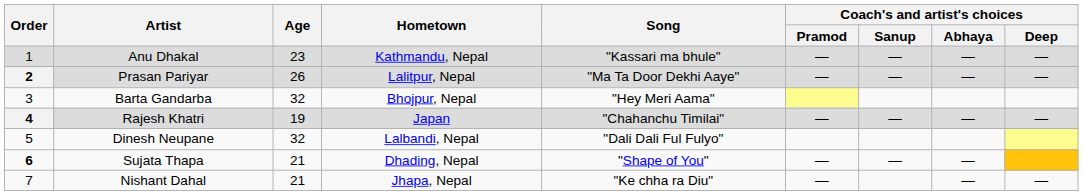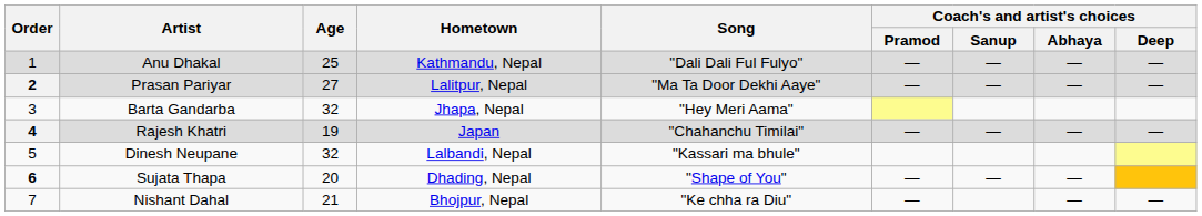 <table class="wikitable plainrowheaders" style="text-align:center; line-height:17px; width:100%;">
 <tr>
 <th rowspan="2" scope="col" style="width:04%;">Order</th>
 <th rowspan="2" scope="col" style="width:18%;">Artist</th>
 <th rowspan="2" scope="col" style="width:04%;">Age</th>
 <th rowspan="2" scope="col" style="width:18%;">Hometown</th>
 <th rowspan="2" scope="col" style="width:20%;">Song</th>
 <th colspan="4">Coach's and artist's choices</th>
 </tr>
 <tr>
 <th scope="col" style="width:06%;">Pramod</th>
 <th scope="col" style="width:06%;">Sanup</th>
 <th scope="col" style="width:06%;">Abhaya</th>
 <th scope="col" style="width:06%;">Deep</th>
 </tr>
 <tr style="background:#DCDCDC;">
 <td scope="row">1</td>
 <td>Anu Dhakal</td>
-<td>23</td>
+<td>25</td>
 <td><a href='#'>Kathmandu</a>, Nepal</td>
-<td>"Kassari ma bhule"</td>
+<td>"Dali Dali Ful Fulyo"</td>
 <td>—</td>
 <td>—</td>
 <td>—</td>
 <td>—</td>
 </tr>
 <tr style="background:#DCDCDC;">
 <th>2</th>
 <td>Prasan Pariyar</td>
-<td>26</td>
+<td>27</td>
 <td><a href='#'>Lalitpur</a>, Nepal</td>
 <td>"Ma Ta Door Dekhi Aaye"</td>
 <td>—</td>
 <td>—</td>
 <td>—</td>
 <td>—</td>
 </tr>
 <tr>
 <td scope="row">3</td>
 <td>Barta Gandarba</td>
 <td>32</td>
-<td><a href='#'>Bhojpur</a>, Nepal</td>
+<td><a href='#'>Jhapa</a>, Nepal</td>
 <td>"Hey Meri Aama"</td>
 <td style="background:#fdfc8f; "><strong></strong></td>
 <td></td>
 <td></td>
 <td></td>
 </tr>
 <tr style="background:#DCDCDC;">
 <th>4</th>
 <td>Rajesh Khatri</td>
 <td>19</td>
 <td><a href='#'>Japan</a></td>
 <td>"Chahanchu Timilai"</td>
 <td>—</td>
 <td>—</td>
 <td>—</td>
 <td>—</td>
 </tr>
 <tr>
 <td scope="row">5</td>
 <td>Dinesh Neupane</td>
 <td>32</td>
 <td><a href='#'>Lalbandi</a>, Nepal</td>
-<td>"Dali Dali Ful Fulyo"</td>
+<td>"Kassari ma bhule"</td>
 <td></td>
 <td></td>
 <td></td>
 <td style="background:#fdfc8f; "></td>
 </tr>
 <tr>
 <td scope="row"><strong>6</strong></td>
 <td>Sujata Thapa</td>
-<td>21</td>
+<td>20</td>
 <td><a href='#'>Dhading</a>, Nepal</td>
 <td>"<a href='#'>Shape of You</a>"</td>
 <td>—</td>
 <td>—</td>
 <td>—</td>
 <td style="background:#ffc40c; "><strong></strong></td>
 </tr>
 <tr>
 <td scope="row">7</td>
 <td>Nishant Dahal</td>
 <td>21</td>
-<td><a href='#'>Jhapa</a>, Nepal</td>
+<td><a href='#'>Bhojpur</a>, Nepal</td>
 <td>"Ke chha ra Diu"</td>
 <td>—</td>
 <td style+"background:#ffc40c; "><strong></strong></td>
 <td>—</td>
 <td>—</td>
 </tr>
 </table>
